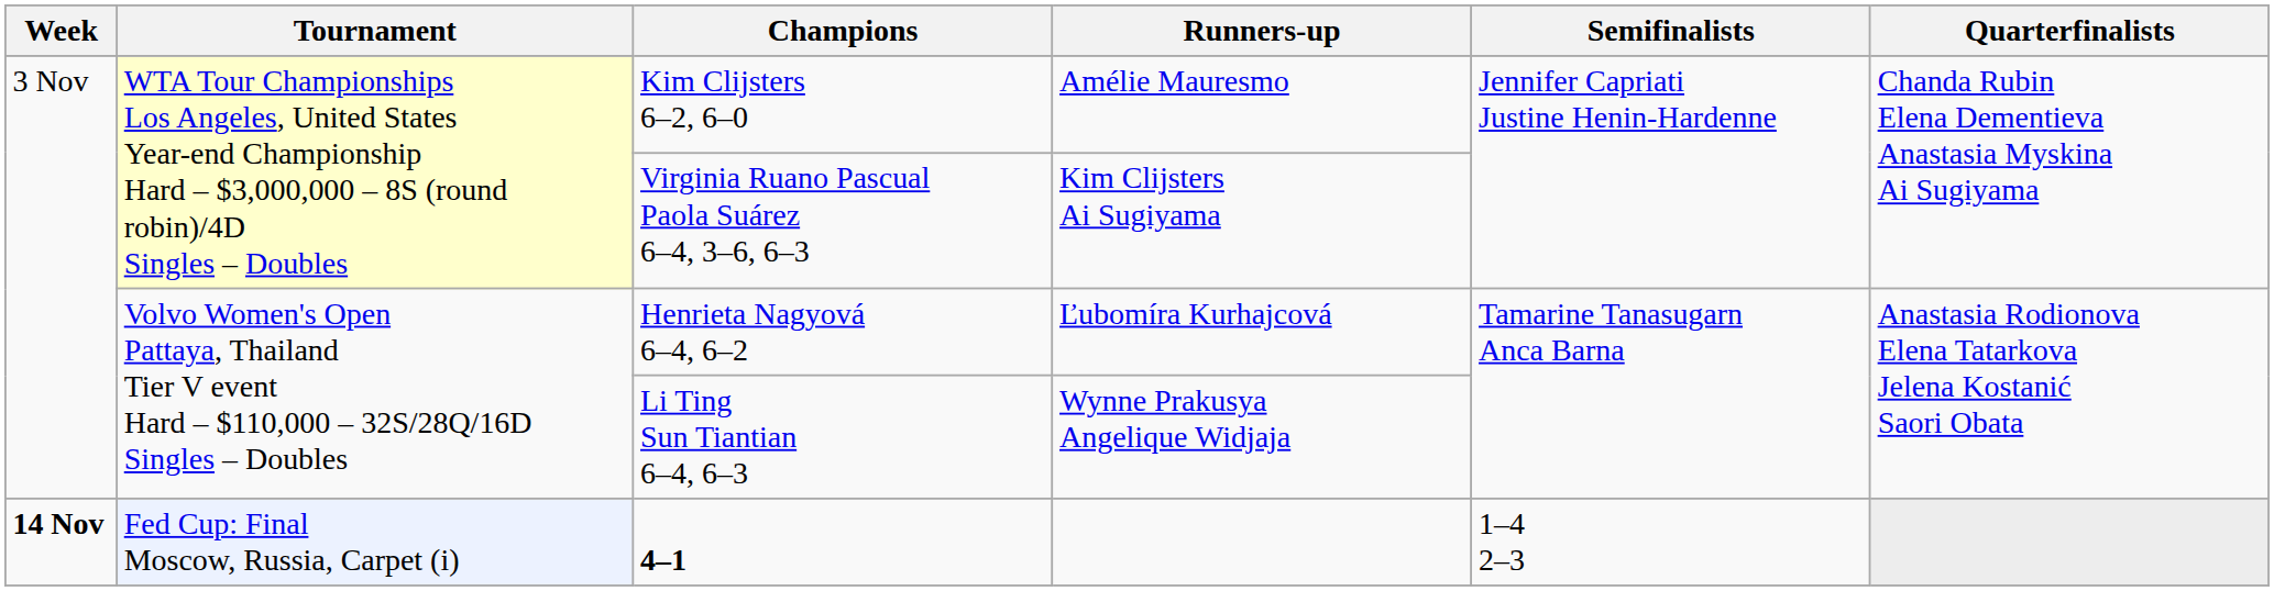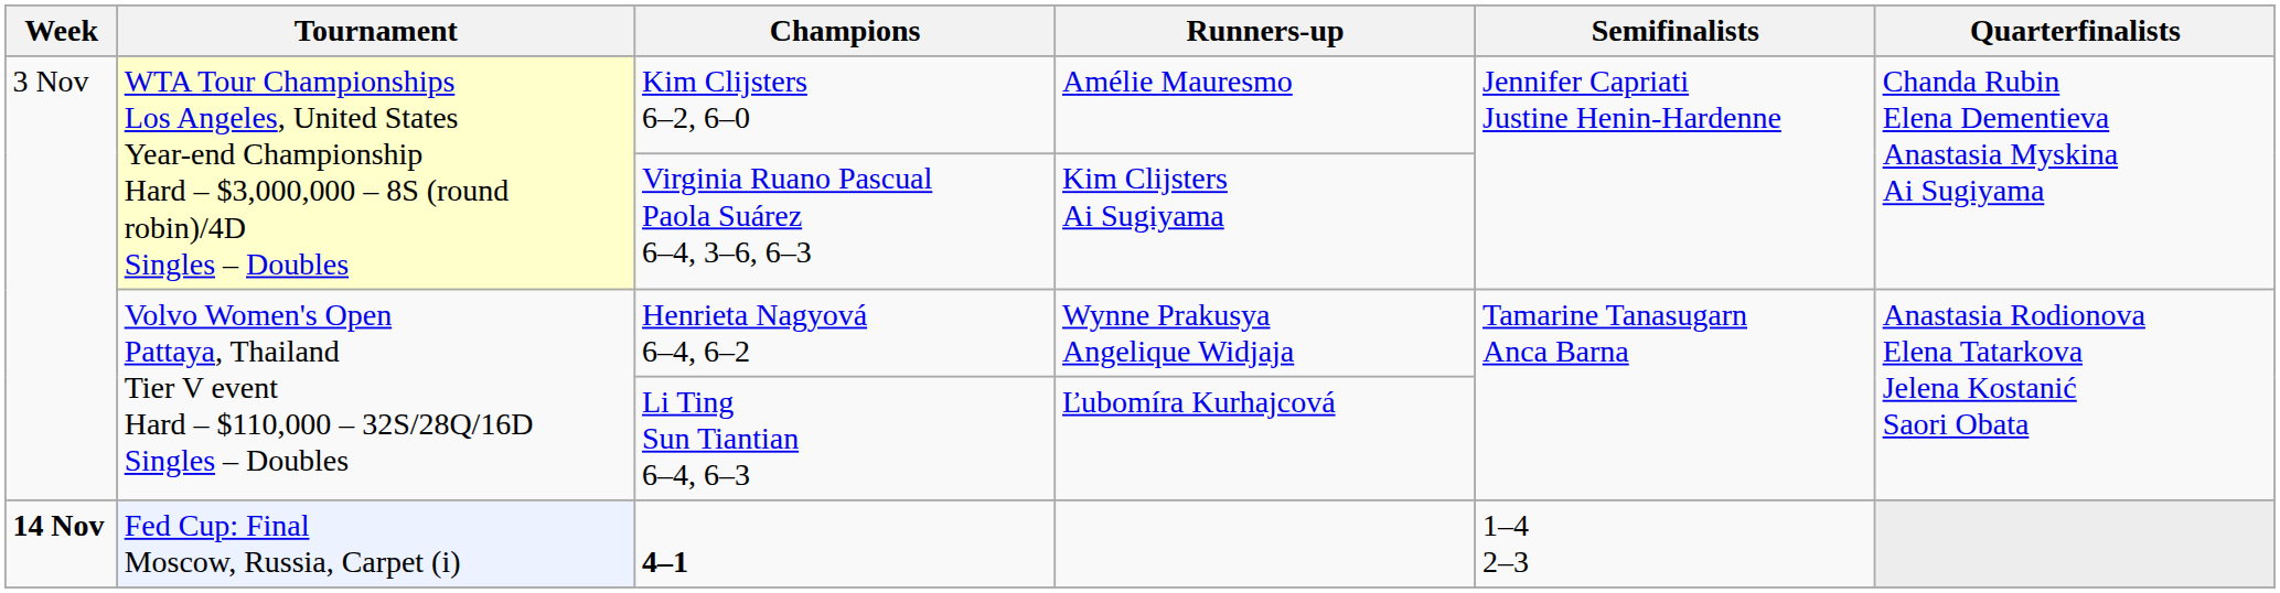 <table class=wikitable style=font-size:95%>
 <tr>
 <th style="width:48px;">Week</th>
 <th style="width:248px;">Tournament</th>
 <th style="width:200px;">Champions</th>
 <th style="width:200px;">Runners-up</th>
 <th style="width:190px;">Semifinalists</th>
 <th style="width:190px;">Quarterfinalists</th>
 </tr>
 <tr valign="top">
 <td rowspan=4>3 Nov</td>
 <td rowspan=2 bgcolor=#FFFFCC><a href='#'>WTA Tour Championships</a><br> <a href='#'>Los Angeles</a>, United States <br>Year-end Championship<br>Hard – $3,000,000 – 8S (round robin)/4D<br><a href='#'>Singles</a> – <a href='#'>Doubles</a></td>
 <td> <a href='#'>Kim Clijsters</a> <br> 6–2, 6–0</td>
 <td> <a href='#'>Amélie Mauresmo</a></td>
 <td rowspan=2> <a href='#'>Jennifer Capriati</a><br> <a href='#'>Justine Henin-Hardenne</a></td>
 <td rowspan=2> <a href='#'>Chanda Rubin</a>  <br>  <a href='#'>Elena Dementieva</a> <br> <a href='#'>Anastasia Myskina</a><br>   <a href='#'>Ai Sugiyama</a></td>
 </tr>
 <tr valign="top">
 <td> <a href='#'>Virginia Ruano Pascual</a> <br>  <a href='#'>Paola Suárez</a><br>6–4, 3–6, 6–3</td>
 <td> <a href='#'>Kim Clijsters</a> <br>  <a href='#'>Ai Sugiyama</a></td>
 </tr>
 <tr valign="top">
 <td rowspan=2><a href='#'>Volvo Women's Open</a><br> <a href='#'>Pattaya</a>, Thailand <br>Tier V event<br>Hard – $110,000 – 32S/28Q/16D<br><a href='#'>Singles</a> – Doubles</td>
 <td> <a href='#'>Henrieta Nagyová</a> <br> 6–4, 6–2</td>
-<td> <a href='#'>Ľubomíra Kurhajcová</a></td>
+<td> <a href='#'>Wynne Prakusya</a> <br>  <a href='#'>Angelique Widjaja</a></td>
 <td rowspan=2> <a href='#'>Tamarine Tanasugarn</a><br> <a href='#'>Anca Barna</a></td>
 <td rowspan=2> <a href='#'>Anastasia Rodionova</a>  <br>  <a href='#'>Elena Tatarkova</a> <br> <a href='#'>Jelena Kostanić</a><br>   <a href='#'>Saori Obata</a></td>
 </tr>
 <tr valign="top">
 <td> <a href='#'>Li Ting</a> <br>  <a href='#'>Sun Tiantian</a><br>6–4, 6–3</td>
-<td> <a href='#'>Wynne Prakusya</a> <br>  <a href='#'>Angelique Widjaja</a></td>
+<td> <a href='#'>Ľubomíra Kurhajcová</a></td>
 </tr>
 <tr valign=top>
 <td><strong>14 Nov</strong></td>
 <td bgcolor="#ECF2FF"><a href='#'>Fed Cup: Final</a><br>Moscow, Russia, Carpet (i)</td>
 <td><strong> <br> 4–1</strong></td>
 <td></td>
 <td> 1–4<br> 2–3</td>
 <td bgcolor="#ededed"></td>
 </tr>
 </table>
